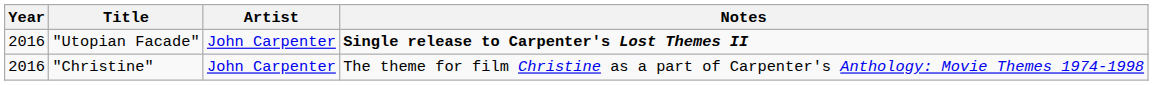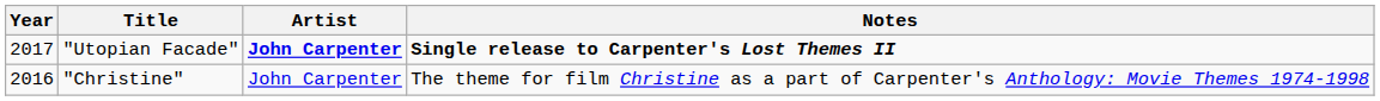 <table class="wikitable">
 <tr>
 <th>Year</th>
 <th>Title</th>
 <th>Artist</th>
 <th>Notes</th>
 </tr>
 <tr>
-<td>2016</td>
+<td>2017</td>
 <td>"Utopian Facade"</td>
-<td><a href='#'>John Carpenter</a></td>
+<td><strong><a href='#'>John Carpenter</a></strong></td>
 <td><strong>Single release to Carpenter's <em>Lost Themes II</em></strong></td>
 </tr>
 <tr>
 <td>2016</td>
 <td>"Christine"</td>
 <td><a href='#'>John Carpenter</a></td>
 <td>The theme for film <em><a href='#'>Christine</a></em> as a part of Carpenter's <a href='#'><em>Anthology: Movie Themes 1974-1998</em></a></td>
 </tr>
 </table>
